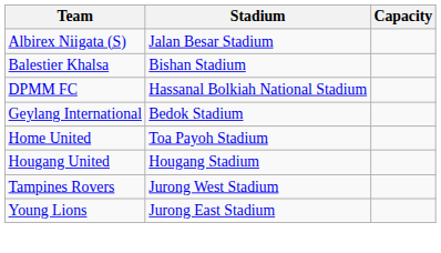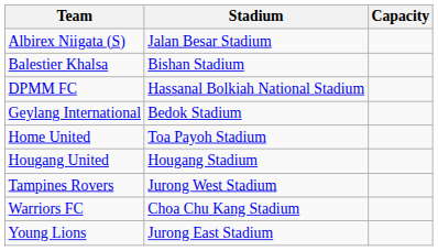 <table class="wikitable sortable" style="text-align: left;">
 <tr>
 <th>Team</th>
 <th>Stadium</th>
 <th>Capacity</th>
 </tr>
 <tr>
 <td> <a href='#'>Albirex Niigata (S)</a></td>
 <td><a href='#'>Jalan Besar Stadium</a></td>
 <td style="text-align:center;"></td>
 </tr>
 <tr>
 <td><a href='#'>Balestier Khalsa</a></td>
 <td><a href='#'>Bishan Stadium</a></td>
 <td style="text-align:center;"></td>
 </tr>
 <tr>
 <td> <a href='#'>DPMM FC</a></td>
 <td><a href='#'>Hassanal Bolkiah National Stadium</a></td>
 <td style="text-align:center;"></td>
 </tr>
 <tr>
 <td><a href='#'>Geylang International</a></td>
 <td><a href='#'>Bedok Stadium</a></td>
 <td style="text-align:center;"></td>
 </tr>
 <tr>
 <td><a href='#'>Home United</a></td>
 <td><a href='#'>Toa Payoh Stadium</a></td>
 <td style="text-align:center;"></td>
 </tr>
 <tr>
 <td><a href='#'>Hougang United</a></td>
 <td><a href='#'>Hougang Stadium</a></td>
 <td style="text-align:center;"></td>
 </tr>
 <tr>
 <td><a href='#'>Tampines Rovers</a></td>
 <td><a href='#'>Jurong West Stadium</a></td>
 <td style="text-align:center;"></td>
 </tr>
 <tr>
+<td><a href='#'>Warriors FC</a></td>
+<td><a href='#'>Choa Chu Kang Stadium</a></td>
+<td style="text-align:center;"></td>
+</tr>
+<tr>
 <td> <a href='#'>Young Lions</a></td>
 <td><a href='#'>Jurong East Stadium</a></td>
 <td style="text-align:center;"></td>
 </tr>
 </table>
